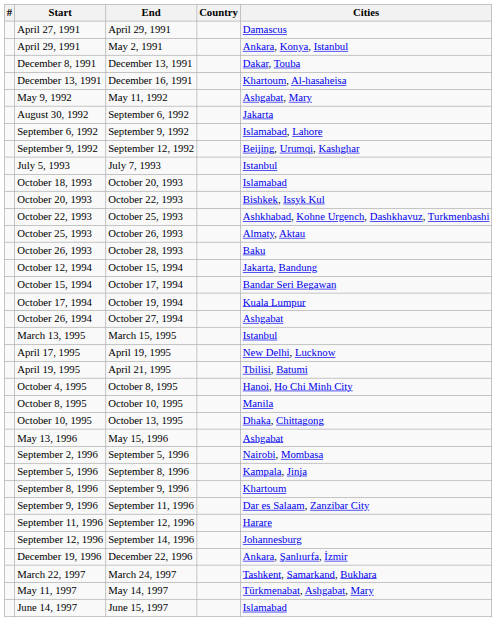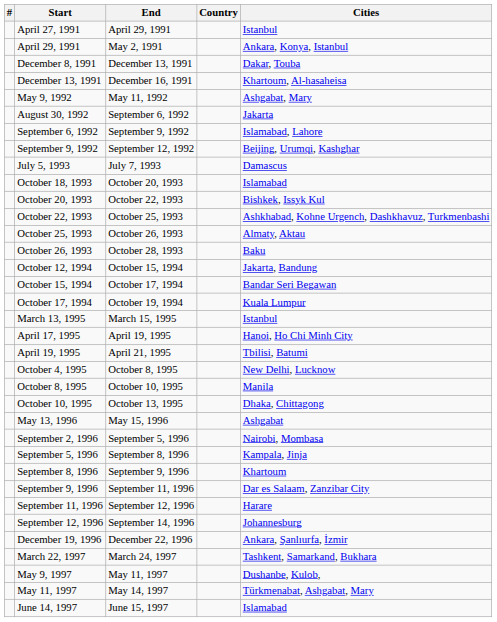 <table class="wikitable sortable collapsible collapsed" style="margin:1em auto 1em auto;">
 <tr>
 <th>#</th>
 <th class="unsortable">Start</th>
 <th class="unsortable">End</th>
 <th>Country</th>
 <th class="unsortable">Cities</th>
 </tr>
 <tr>
 <td></td>
 <td>April 27, 1991</td>
 <td>April 29, 1991</td>
 <td></td>
-<td><a href='#'>Damascus</a></td>
+<td><a href='#'>Istanbul</a></td>
 </tr>
 <tr>
 <td></td>
 <td>April 29, 1991</td>
 <td>May 2, 1991</td>
 <td></td>
 <td><a href='#'>Ankara</a>, <a href='#'>Konya</a>, <a href='#'>Istanbul</a></td>
 </tr>
 <tr>
 <td></td>
 <td>December 8, 1991</td>
 <td>December 13, 1991</td>
 <td></td>
 <td><a href='#'>Dakar</a>, <a href='#'>Touba</a></td>
 </tr>
 <tr>
 <td></td>
 <td>December 13, 1991</td>
 <td>December 16, 1991</td>
 <td></td>
 <td><a href='#'>Khartoum</a>, <a href='#'>Al-hasaheisa</a></td>
 </tr>
 <tr>
 <td></td>
 <td>May 9, 1992</td>
 <td>May 11, 1992</td>
 <td></td>
 <td><a href='#'>Ashgabat</a>, <a href='#'>Mary</a></td>
 </tr>
 <tr>
 <td></td>
 <td>August 30, 1992</td>
 <td>September 6, 1992</td>
 <td></td>
 <td><a href='#'>Jakarta</a></td>
 </tr>
 <tr>
 <td></td>
 <td>September 6, 1992</td>
 <td>September 9, 1992</td>
 <td></td>
 <td><a href='#'>Islamabad</a>, <a href='#'>Lahore</a></td>
 </tr>
 <tr>
 <td></td>
 <td>September 9, 1992</td>
 <td>September 12, 1992</td>
 <td></td>
 <td><a href='#'>Beijing</a>, <a href='#'>Urumqi</a>, <a href='#'>Kashghar</a></td>
 </tr>
 <tr>
 <td></td>
 <td>July 5, 1993</td>
 <td>July 7, 1993</td>
 <td></td>
-<td><a href='#'>Istanbul</a></td>
+<td><a href='#'>Damascus</a></td>
 </tr>
 <tr>
 <td></td>
 <td>October 18, 1993</td>
 <td>October 20, 1993</td>
 <td></td>
 <td><a href='#'>Islamabad</a></td>
 </tr>
 <tr>
 <td></td>
 <td>October 20, 1993</td>
 <td>October 22, 1993</td>
 <td></td>
 <td><a href='#'>Bishkek</a>, <a href='#'>Issyk Kul</a></td>
 </tr>
 <tr>
 <td></td>
 <td>October 22, 1993</td>
 <td>October 25, 1993</td>
 <td></td>
 <td><a href='#'>Ashkhabad</a>, <a href='#'>Kohne Urgench</a>, <a href='#'>Dashkhavuz</a>, <a href='#'>Turkmenbashi</a></td>
 </tr>
 <tr>
 <td></td>
 <td>October 25, 1993</td>
 <td>October 26, 1993</td>
 <td></td>
 <td><a href='#'>Almaty</a>, <a href='#'>Aktau</a></td>
 </tr>
 <tr>
 <td></td>
 <td>October 26, 1993</td>
 <td>October 28, 1993</td>
 <td></td>
 <td><a href='#'>Baku</a></td>
 </tr>
 <tr>
 <td></td>
 <td>October 12, 1994</td>
 <td>October 15, 1994</td>
 <td></td>
 <td><a href='#'>Jakarta</a>, <a href='#'>Bandung</a></td>
 </tr>
 <tr>
 <td></td>
 <td>October 15, 1994</td>
 <td>October 17, 1994</td>
 <td></td>
 <td><a href='#'>Bandar Seri Begawan</a></td>
 </tr>
 <tr>
 <td></td>
 <td>October 17, 1994</td>
 <td>October 19, 1994</td>
 <td></td>
 <td><a href='#'>Kuala Lumpur</a></td>
 </tr>
 <tr>
 <td></td>
-<td>October 26, 1994</td>
-<td>October 27, 1994</td>
-<td></td>
-<td><a href='#'>Ashgabat</a></td>
-</tr>
-<tr>
-<td></td>
 <td>March 13, 1995</td>
 <td>March 15, 1995</td>
 <td></td>
 <td><a href='#'>Istanbul</a></td>
 </tr>
 <tr>
 <td></td>
 <td>April 17, 1995</td>
 <td>April 19, 1995</td>
 <td></td>
-<td><a href='#'>New Delhi</a>, <a href='#'>Lucknow</a></td>
+<td><a href='#'>Hanoi</a>, <a href='#'>Ho Chi Minh City</a></td>
 </tr>
 <tr>
 <td></td>
 <td>April 19, 1995</td>
 <td>April 21, 1995</td>
 <td></td>
 <td><a href='#'>Tbilisi</a>, <a href='#'>Batumi</a></td>
 </tr>
 <tr>
 <td></td>
 <td>October 4, 1995</td>
 <td>October 8, 1995</td>
 <td></td>
-<td><a href='#'>Hanoi</a>, <a href='#'>Ho Chi Minh City</a></td>
+<td><a href='#'>New Delhi</a>, <a href='#'>Lucknow</a></td>
 </tr>
 <tr>
 <td></td>
 <td>October 8, 1995</td>
 <td>October 10, 1995</td>
 <td></td>
 <td><a href='#'>Manila</a></td>
 </tr>
 <tr>
 <td></td>
 <td>October 10, 1995</td>
 <td>October 13, 1995</td>
 <td></td>
 <td><a href='#'>Dhaka</a>, <a href='#'>Chittagong</a></td>
 </tr>
 <tr>
 <td></td>
 <td>May 13, 1996</td>
 <td>May 15, 1996</td>
 <td></td>
 <td><a href='#'>Ashgabat</a></td>
 </tr>
 <tr>
 <td></td>
 <td>September 2, 1996</td>
 <td>September 5, 1996</td>
 <td></td>
 <td><a href='#'>Nairobi</a>, <a href='#'>Mombasa</a></td>
 </tr>
 <tr>
 <td></td>
 <td>September 5, 1996</td>
 <td>September 8, 1996</td>
 <td></td>
 <td><a href='#'>Kampala</a>, <a href='#'>Jinja</a></td>
 </tr>
 <tr>
 <td></td>
 <td>September 8, 1996</td>
 <td>September 9, 1996</td>
 <td></td>
 <td><a href='#'>Khartoum</a></td>
 </tr>
 <tr>
 <td></td>
 <td>September 9, 1996</td>
 <td>September 11, 1996</td>
 <td></td>
 <td><a href='#'>Dar es Salaam</a>, <a href='#'>Zanzibar City</a></td>
 </tr>
 <tr>
 <td></td>
 <td>September 11, 1996</td>
 <td>September 12, 1996</td>
 <td></td>
 <td><a href='#'>Harare</a></td>
 </tr>
 <tr>
 <td></td>
 <td>September 12, 1996</td>
 <td>September 14, 1996</td>
 <td></td>
 <td><a href='#'>Johannesburg</a></td>
 </tr>
 <tr>
 <td></td>
 <td>December 19, 1996</td>
 <td>December 22, 1996</td>
 <td></td>
 <td><a href='#'>Ankara</a>, <a href='#'>Şanlıurfa</a>, <a href='#'>İzmir</a></td>
 </tr>
 <tr>
 <td></td>
 <td>March 22, 1997</td>
 <td>March 24, 1997</td>
 <td></td>
 <td><a href='#'>Tashkent</a>, <a href='#'>Samarkand</a>, <a href='#'>Bukhara</a></td>
 </tr>
 <tr>
 <td></td>
+<td>May 9, 1997</td>
+<td>May 11, 1997</td>
+<td></td>
+<td><a href='#'>Dushanbe</a>, <a href='#'>Kulob</a>,</td>
+</tr>
+<tr>
+<td></td>
 <td>May 11, 1997</td>
 <td>May 14, 1997</td>
 <td></td>
 <td><a href='#'>Türkmenabat</a>, <a href='#'>Ashgabat</a>, <a href='#'>Mary</a></td>
 </tr>
 <tr>
 <td></td>
 <td>June 14, 1997</td>
 <td>June 15, 1997</td>
 <td></td>
 <td><a href='#'>Islamabad</a></td>
 </tr>
 </table>
